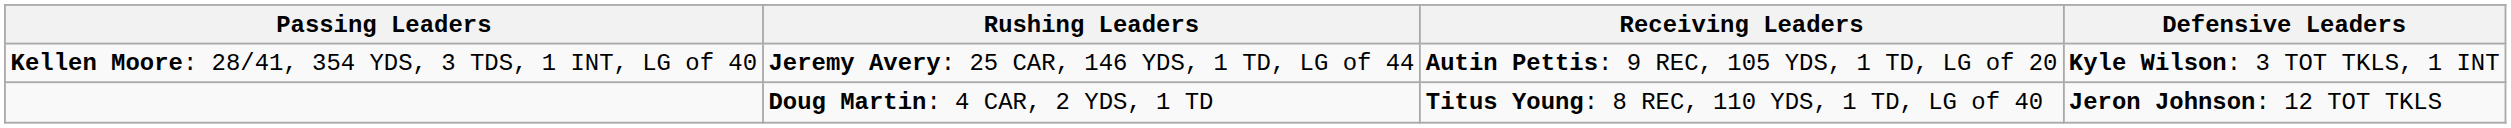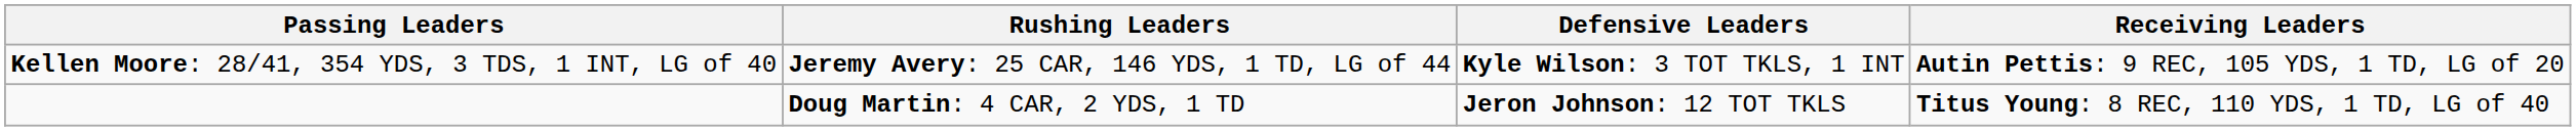 <table class="wikitable">
 <tr>
 <th>Passing Leaders</th>
 <th>Rushing Leaders</th>
+<th>Defensive Leaders</th>
 <th>Receiving Leaders</th>
-<th>Defensive Leaders</th>
 </tr>
 <tr>
 <td><strong>Kellen Moore</strong>: 28/41, 354 YDS, 3 TDS, 1 INT, LG of 40</td>
 <td><strong>Jeremy Avery</strong>: 25 CAR, 146 YDS, 1 TD, LG of 44</td>
+<td><strong>Kyle Wilson</strong>: 3 TOT TKLS, 1 INT</td>
 <td><strong>Autin Pettis</strong>: 9 REC, 105 YDS, 1 TD, LG of 20</td>
-<td><strong>Kyle Wilson</strong>: 3 TOT TKLS, 1 INT</td>
 </tr>
 <tr>
 <td></td>
 <td><strong>Doug Martin</strong>: 4 CAR, 2 YDS, 1 TD</td>
+<td><strong>Jeron Johnson</strong>: 12 TOT TKLS</td>
 <td><strong>Titus Young</strong>: 8 REC, 110 YDS, 1 TD, LG of 40</td>
-<td><strong>Jeron Johnson</strong>: 12 TOT TKLS</td>
 </tr>
 </table>
